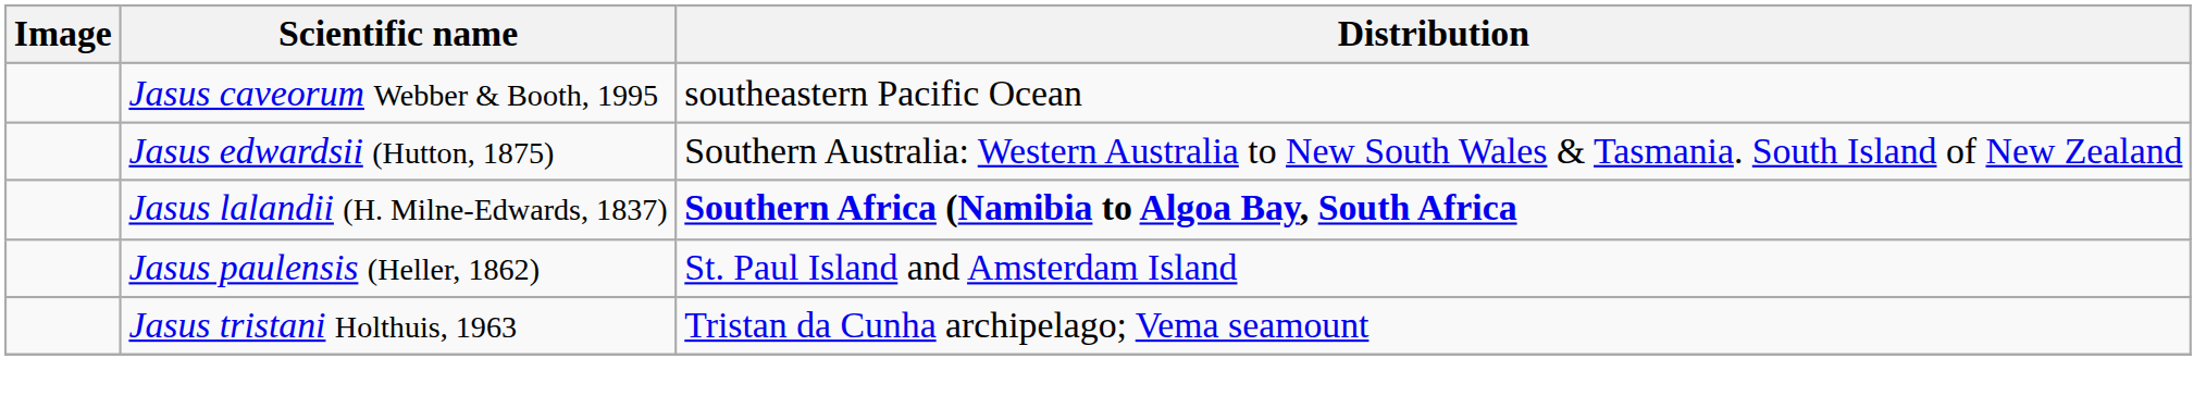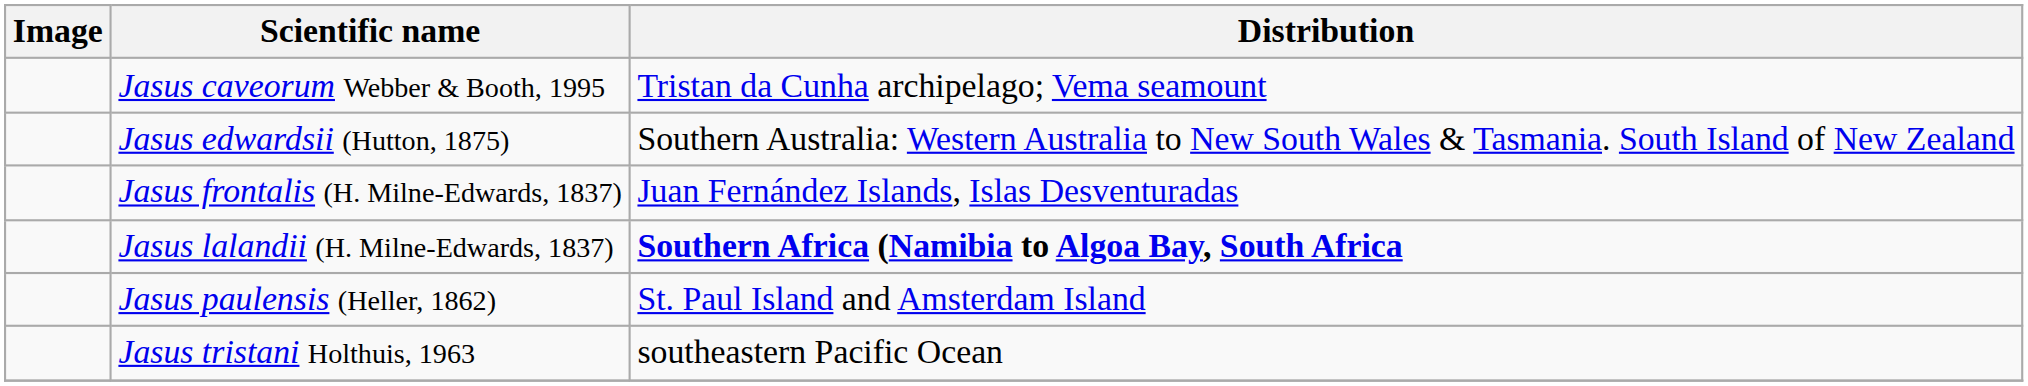 <table class="wikitable">
 <tr>
 <th>Image</th>
 <th>Scientific name</th>
 <th>Distribution</th>
 </tr>
 <tr>
 <td></td>
 <td><em><a href='#'>Jasus caveorum</a></em> <small>Webber & Booth, 1995</small></td>
-<td>southeastern Pacific Ocean</td>
+<td><a href='#'>Tristan da Cunha</a> archipelago; <a href='#'>Vema seamount</a></td>
 </tr>
 <tr>
 <td></td>
 <td><em><a href='#'>Jasus edwardsii</a></em> <small>(Hutton, 1875)</small></td>
 <td>Southern Australia: <a href='#'>Western Australia</a> to <a href='#'>New South Wales</a> & <a href='#'>Tasmania</a>. <a href='#'>South Island</a> of <a href='#'>New Zealand</a></td>
+</tr>
+<tr>
+<td></td>
+<td><em><a href='#'>Jasus frontalis</a></em> <small>(H. Milne-Edwards, 1837)</small></td>
+<td><a href='#'>Juan Fernández Islands</a>, <a href='#'>Islas Desventuradas</a></td>
 </tr>
 <tr>
 <td></td>
 <td><em><a href='#'>Jasus lalandii</a></em> <small>(H. Milne-Edwards, 1837)</small></td>
 <td><strong><a href='#'>Southern Africa</a> (<a href='#'>Namibia</a> to <a href='#'>Algoa Bay</a>, <a href='#'>South Africa</a></strong></td>
 </tr>
 <tr>
 <td></td>
 <td><em><a href='#'>Jasus paulensis</a></em> <small>(Heller, 1862)</small></td>
 <td><a href='#'>St. Paul Island</a> and <a href='#'>Amsterdam Island</a></td>
 </tr>
 <tr>
 <td></td>
 <td><em><a href='#'>Jasus tristani</a></em> <small>Holthuis, 1963</small></td>
-<td><a href='#'>Tristan da Cunha</a> archipelago; <a href='#'>Vema seamount</a></td>
+<td>southeastern Pacific Ocean</td>
 </tr>
 <tr>
 </tr>
 </table>
